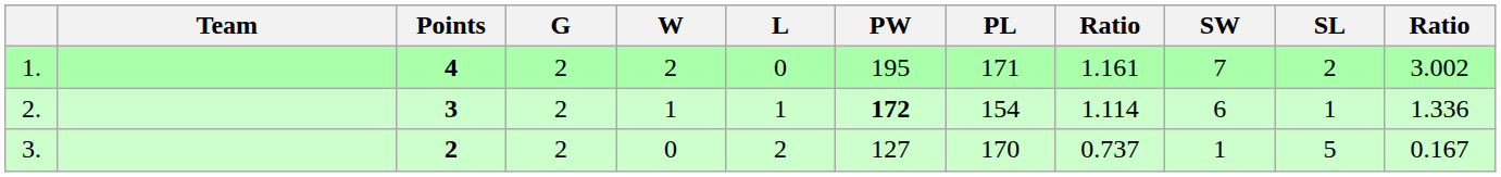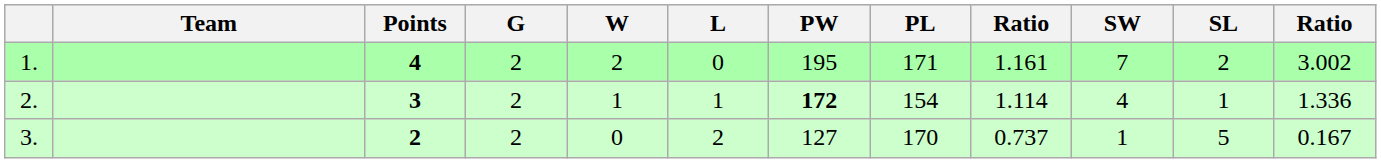 <table class=wikitable style="text-align:center">
 <tr bgcolor="#DCDCDC">
 <th width="25"></th>
 <th width="200">Team</th>
 <th width="60">Points</th>
 <th width="60">G</th>
 <th width="60">W</th>
 <th width="60">L</th>
 <th width="60">PW</th>
 <th width="60">PL</th>
 <th width="60">Ratio</th>
 <th width="60">SW</th>
 <th width="60">SL</th>
 <th width="60">Ratio</th>
 </tr>
 <tr bgcolor=#AAFFAA>
 <td>1.</td>
 <td align=left></td>
 <td><strong>4</strong></td>
 <td>2</td>
 <td>2</td>
 <td>0</td>
 <td>195</td>
 <td>171</td>
 <td>1.161</td>
 <td>7</td>
 <td>2</td>
 <td>3.002</td>
 </tr>
 <tr bgcolor=#CCFFCC>
 <td>2.</td>
 <td align=left></td>
 <td><strong>3</strong></td>
 <td>2</td>
 <td>1</td>
 <td>1</td>
 <td><strong>172</strong></td>
 <td>154</td>
 <td>1.114</td>
-<td>6</td>
+<td>4</td>
 <td>1</td>
 <td>1.336</td>
 </tr>
 <tr bgcolor=#CCFFCC>
 <td>3.</td>
 <td align=left></td>
 <td><strong>2</strong></td>
 <td>2</td>
 <td>0</td>
 <td>2</td>
 <td>127</td>
 <td>170</td>
 <td>0.737</td>
 <td>1</td>
 <td>5</td>
 <td>0.167</td>
 </tr>
 </table>
